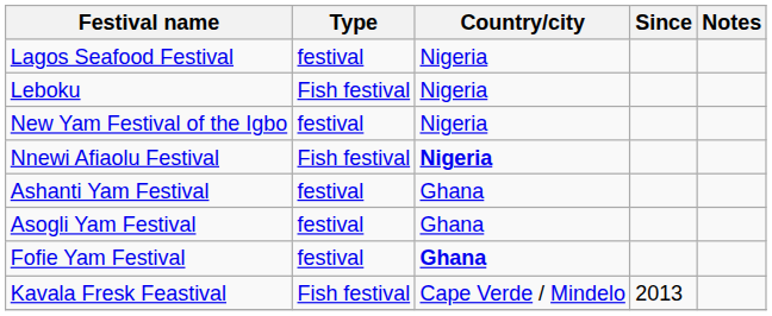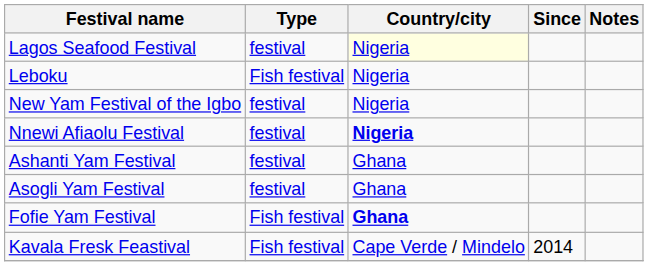 <table class="wikitable sortable" style="text-align:left;font-size:95%;">
 <tr>
 <th>Festival name</th>
 <th>Type</th>
 <th>Country/city</th>
 <th>Since</th>
 <th>Notes</th>
 </tr>
 <tr>
 <td><a href='#'>Lagos Seafood Festival</a></td>
 <td><a href='#'>festival</a></td>
-<td><a href='#'>Nigeria</a></td>
+<td style="background: lightyellow;"><a href='#'>Nigeria</a></td>
 <td></td>
 <td></td>
 </tr>
 <tr>
 <td><a href='#'>Leboku</a></td>
 <td><a href='#'>Fish festival</a></td>
 <td><a href='#'>Nigeria</a></td>
 <td></td>
 <td></td>
 </tr>
 <tr>
 <td><a href='#'>New Yam Festival of the Igbo</a></td>
 <td><a href='#'>festival</a></td>
 <td><a href='#'>Nigeria</a></td>
 <td></td>
 <td></td>
 </tr>
 <tr>
 <td><a href='#'>Nnewi Afiaolu Festival</a></td>
-<td><a href='#'>Fish festival</a></td>
+<td><a href='#'>festival</a></td>
 <td><strong><a href='#'>Nigeria</a></strong></td>
 <td></td>
 <td></td>
 </tr>
 <tr>
 <td><a href='#'>Ashanti Yam Festival</a></td>
 <td><a href='#'>festival</a></td>
 <td><a href='#'>Ghana</a></td>
 <td></td>
 <td></td>
 </tr>
 <tr>
 <td><a href='#'>Asogli Yam Festival</a></td>
 <td><a href='#'>festival</a></td>
 <td><a href='#'>Ghana</a></td>
 <td></td>
 <td></td>
 </tr>
 <tr>
 <td><a href='#'>Fofie Yam Festival</a></td>
-<td><a href='#'>festival</a></td>
+<td><a href='#'>Fish festival</a></td>
 <td><strong><a href='#'>Ghana</a></strong></td>
 <td></td>
 <td></td>
 </tr>
 <tr>
 <td><a href='#'>Kavala Fresk Feastival</a></td>
 <td><a href='#'>Fish festival</a></td>
 <td><a href='#'>Cape Verde</a> / <a href='#'>Mindelo</a></td>
-<td>2013</td>
+<td>2014</td>
 <td></td>
 </tr>
 <tr>
 </tr>
 </table>
